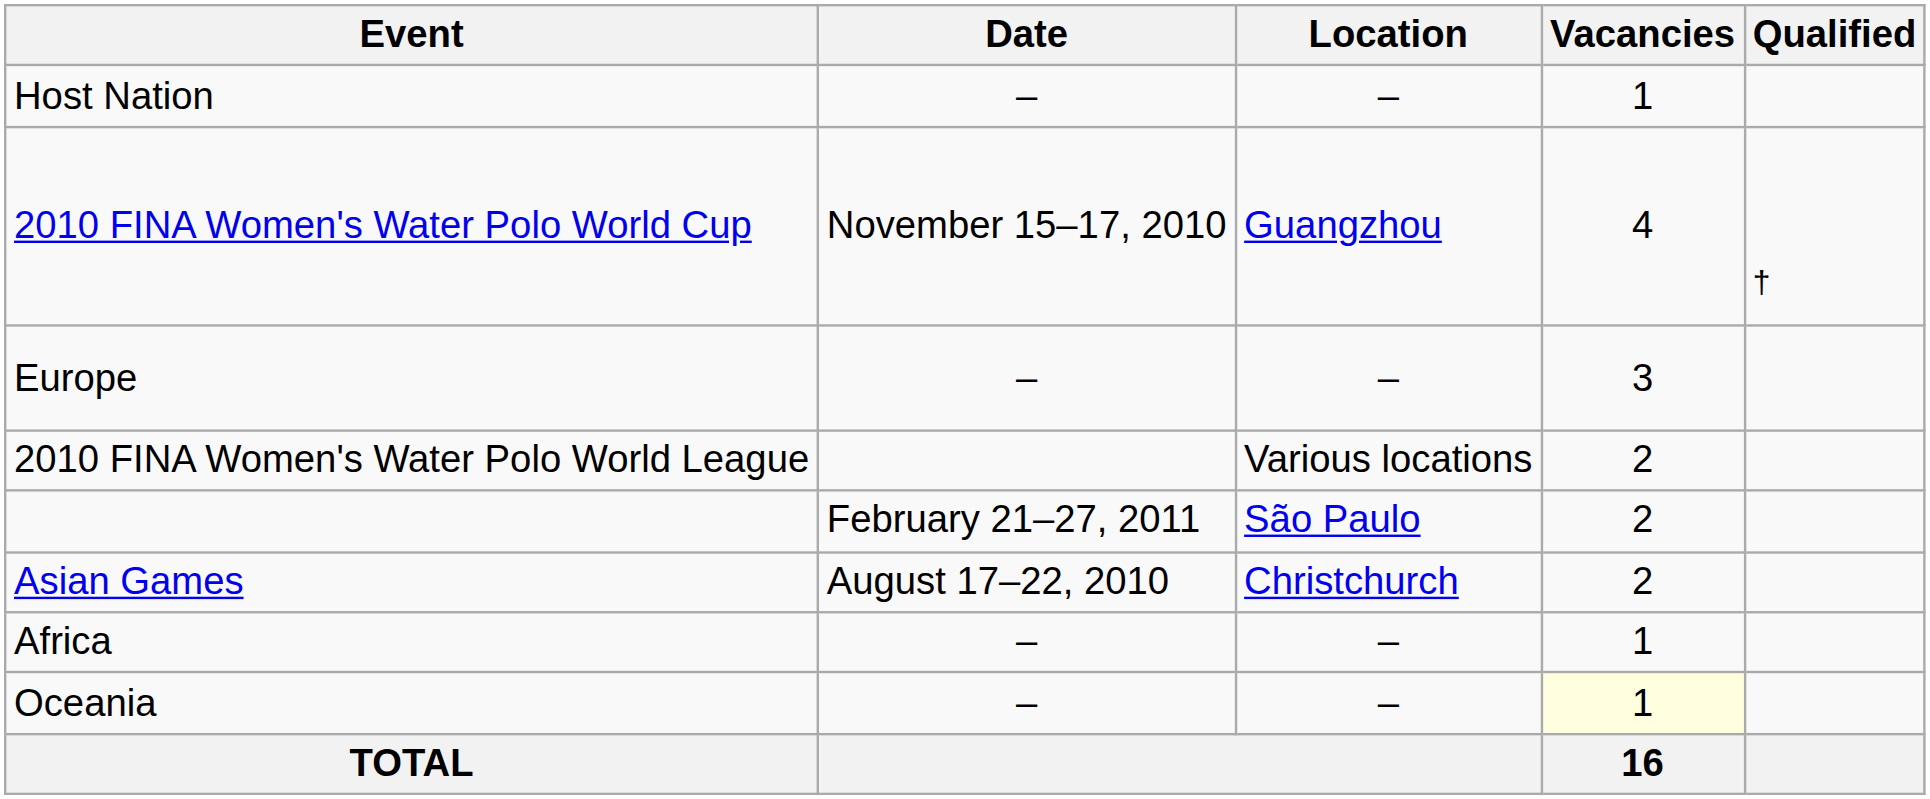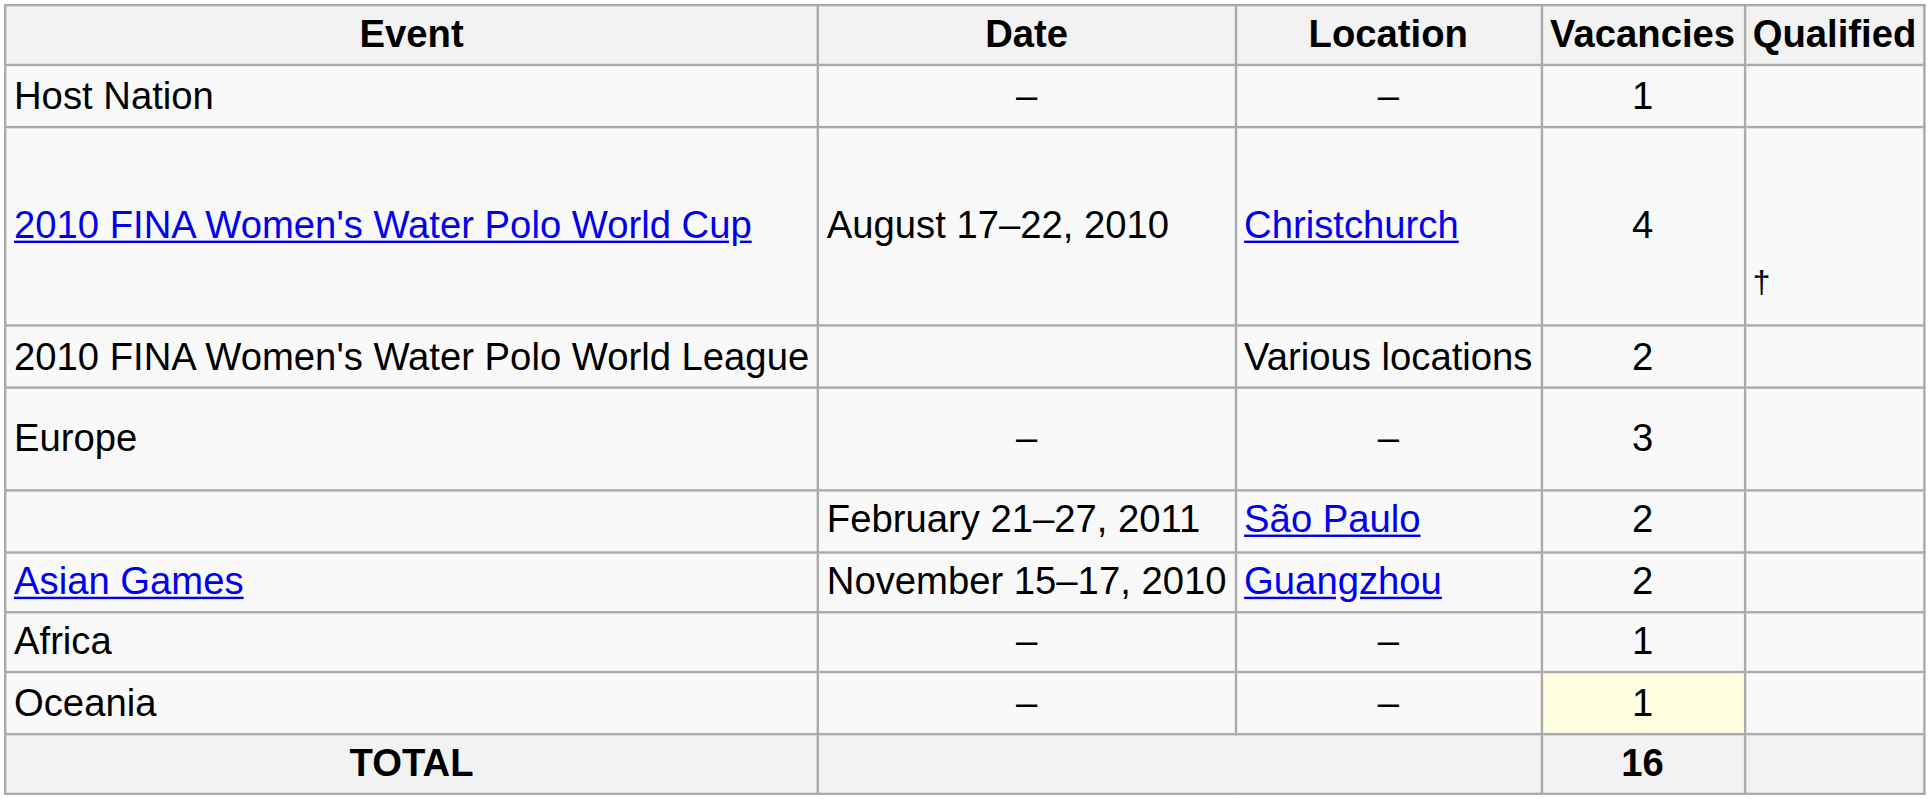 <table class="wikitable">
 <tr>
 <th>Event</th>
 <th>Date</th>
 <th>Location</th>
 <th>Vacancies</th>
 <th>Qualified</th>
 </tr>
 <tr>
 <td>Host Nation</td>
 <td align=center>–</td>
 <td align=center>–</td>
 <td align=center>1</td>
 <td></td>
 </tr>
 <tr>
 <td><a href='#'>2010 FINA Women's Water Polo World Cup</a></td>
-<td>November 15–17, 2010</td>
-<td> <a href='#'>Guangzhou</a></td>
+<td>August 17–22, 2010</td>
+<td> <a href='#'>Christchurch</a></td>
 <td align=center>4</td>
 <td> <br>  <br>  <br> <sup>†</sup></td>
+</tr>
+<tr>
+<td>2010 FINA Women's Water Polo World League</td>
+<td></td>
+<td>Various locations</td>
+<td align=center>2</td>
+<td> <br> </td>
 </tr>
 <tr>
 <td>Europe</td>
 <td align=center>–</td>
 <td align=center>–</td>
 <td align=center>3</td>
 <td> <br>  <br> </td>
-</tr>
-<tr>
-<td>2010 FINA Women's Water Polo World League</td>
-<td></td>
-<td>Various locations</td>
-<td align=center>2</td>
-<td> <br> </td>
 </tr>
 <tr>
 <td></td>
 <td>February 21–27, 2011</td>
 <td> <a href='#'>São Paulo</a></td>
 <td align=center>2</td>
 <td> <br> </td>
 </tr>
 <tr>
 <td><a href='#'>Asian Games</a></td>
-<td>August 17–22, 2010</td>
-<td> <a href='#'>Christchurch</a></td>
+<td>November 15–17, 2010</td>
+<td> <a href='#'>Guangzhou</a></td>
 <td align=center>2</td>
 <td> <br> </td>
 </tr>
 <tr>
 <td>Africa</td>
 <td align=center>–</td>
 <td align=center>–</td>
 <td align=center>1</td>
 <td></td>
 </tr>
 <tr>
 <td>Oceania</td>
 <td align=center>–</td>
 <td align=center>–</td>
 <td align=center style="background: lightyellow;">1</td>
 <td></td>
 </tr>
 <tr>
 <th>TOTAL</th>
 <th colspan="2"></th>
 <th>16</th>
 <th></th>
 </tr>
 </table>
